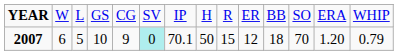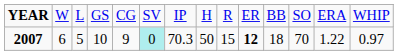 <table class="wikitable">
 <tr align=center>
 <td><strong>YEAR</strong></td>
 <td><a href='#'>W</a></td>
 <td><a href='#'>L</a></td>
 <td><a href='#'>GS</a></td>
 <td><a href='#'>CG</a></td>
 <td><a href='#'>SV</a></td>
 <td><a href='#'>IP</a></td>
 <td><a href='#'>H</a></td>
 <td><a href='#'>R</a></td>
 <td><a href='#'>ER</a></td>
 <td><a href='#'>BB</a></td>
 <td><a href='#'>SO</a></td>
 <td><a href='#'>ERA</a></td>
 <td><a href='#'>WHIP</a></td>
 </tr>
 <tr align=center>
 <td><strong>2007</strong></td>
 <td>6</td>
 <td>5</td>
 <td>10</td>
 <td>9</td>
 <td style="background: paleturquoise;">0</td>
-<td>70.1</td>
+<td>70.3</td>
 <td>50</td>
 <td>15</td>
-<td>12</td>
+<td><strong>12</strong></td>
 <td>18</td>
 <td>70</td>
-<td>1.20</td>
-<td>0.79</td>
+<td>1.22</td>
+<td>0.97</td>
 </tr>
 </table>
